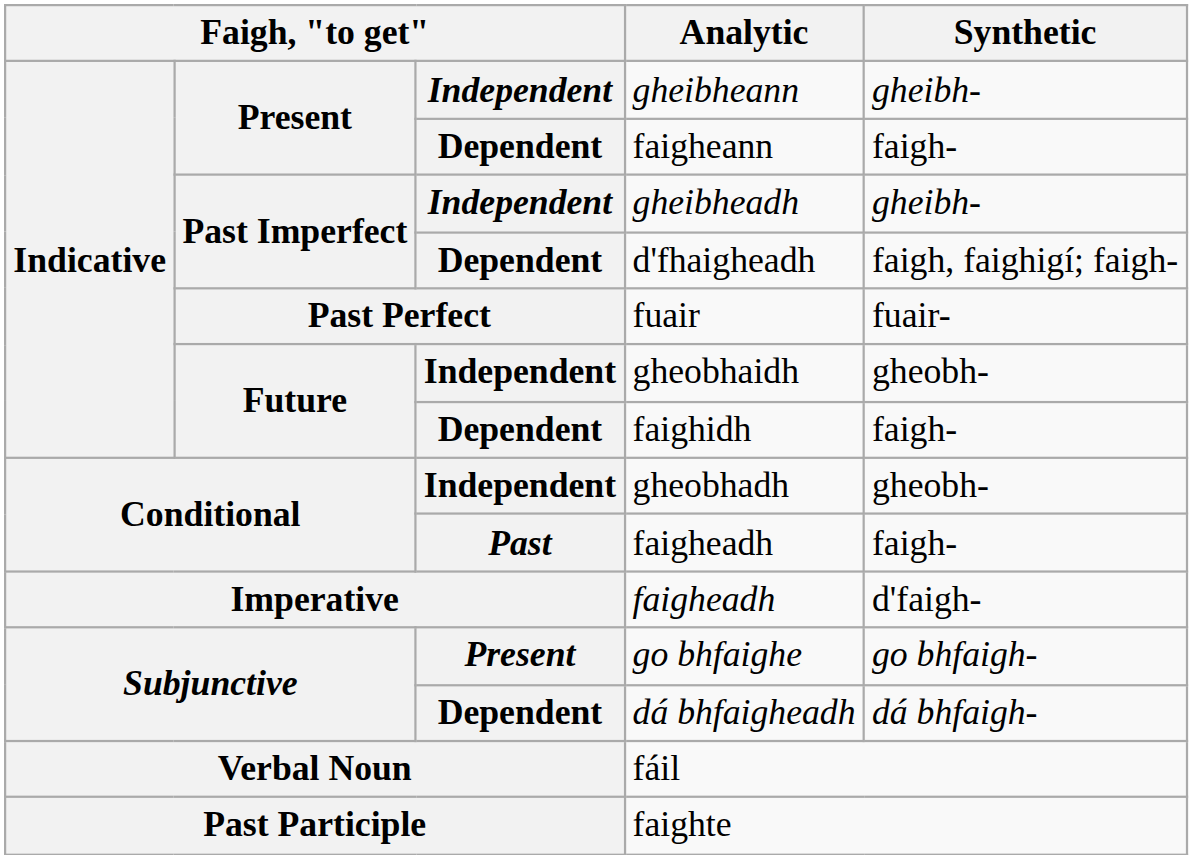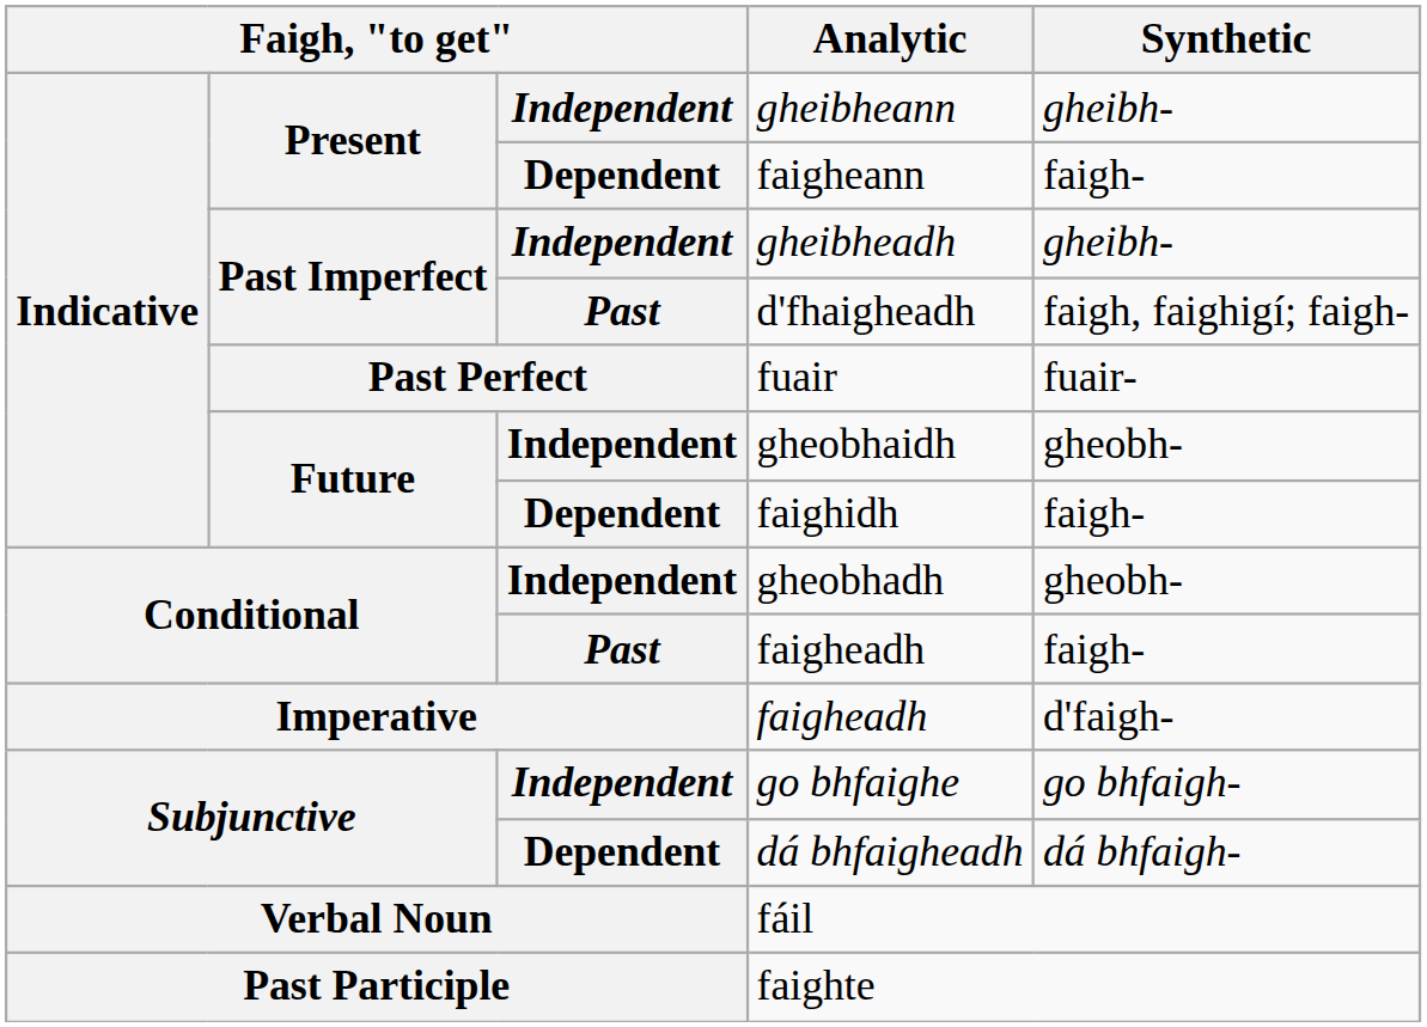 <table class="wikitable mw-collapsible">
 <tr>
 <th colspan="3">Faigh, "to get"</th>
 <th>Analytic</th>
 <th>Synthetic</th>
 </tr>
 <tr>
 <th rowspan="7">Indicative</th>
 <th rowspan="2">Present</th>
 <th><em>Independent</em></th>
 <td><em>gheibheann</em></td>
 <td><em>gheibh-</em></td>
 </tr>
 <tr>
 <th>Dependent</th>
 <td>faigheann</td>
 <td>faigh-</td>
 </tr>
 <tr>
 <th rowspan="2">Past Imperfect</th>
 <th><em>Independent</em></th>
 <td><em>gheibheadh</em></td>
 <td><em>gheibh-</em></td>
 </tr>
 <tr>
-<th>Dependent</th>
+<th><em>Past</em></th>
 <td>d'fhaigheadh</td>
 <td>faigh, faighigí; faigh-</td>
 </tr>
 <tr>
 <th colspan="2">Past Perfect</th>
 <td>fuair</td>
 <td>fuair-</td>
 </tr>
 <tr>
 <th rowspan="2">Future</th>
 <th>Independent</th>
 <td>gheobhaidh</td>
 <td>gheobh-</td>
 </tr>
 <tr>
 <th>Dependent</th>
 <td>faighidh</td>
 <td>faigh-</td>
 </tr>
 <tr>
 <th colspan="2" rowspan="2">Conditional</th>
 <th>Independent</th>
 <td>gheobhadh</td>
 <td>gheobh-</td>
 </tr>
 <tr>
 <th><em>Past</em></th>
 <td>faigheadh</td>
 <td>faigh-</td>
 </tr>
 <tr>
 <th colspan="3">Imperative</th>
 <td><em>faigheadh</em></td>
 <td>d'faigh-</td>
 </tr>
 <tr>
 <th colspan="2" rowspan="2"><em>Subjunctive</em></th>
-<th><em>Present</em></th>
+<th><em>Independent</em></th>
 <td><em>go bhfaighe</em></td>
 <td><em>go bhfaigh-</em></td>
 </tr>
 <tr>
 <th>Dependent</th>
 <td><em>dá bhfaigheadh</em></td>
 <td><em>dá bhfaigh-</em></td>
 </tr>
 <tr>
 <th colspan="3">Verbal Noun</th>
 <td colspan="2">fáil</td>
 </tr>
 <tr>
 <th colspan="3">Past Participle</th>
 <td colspan="2">faighte</td>
 </tr>
 </table>
